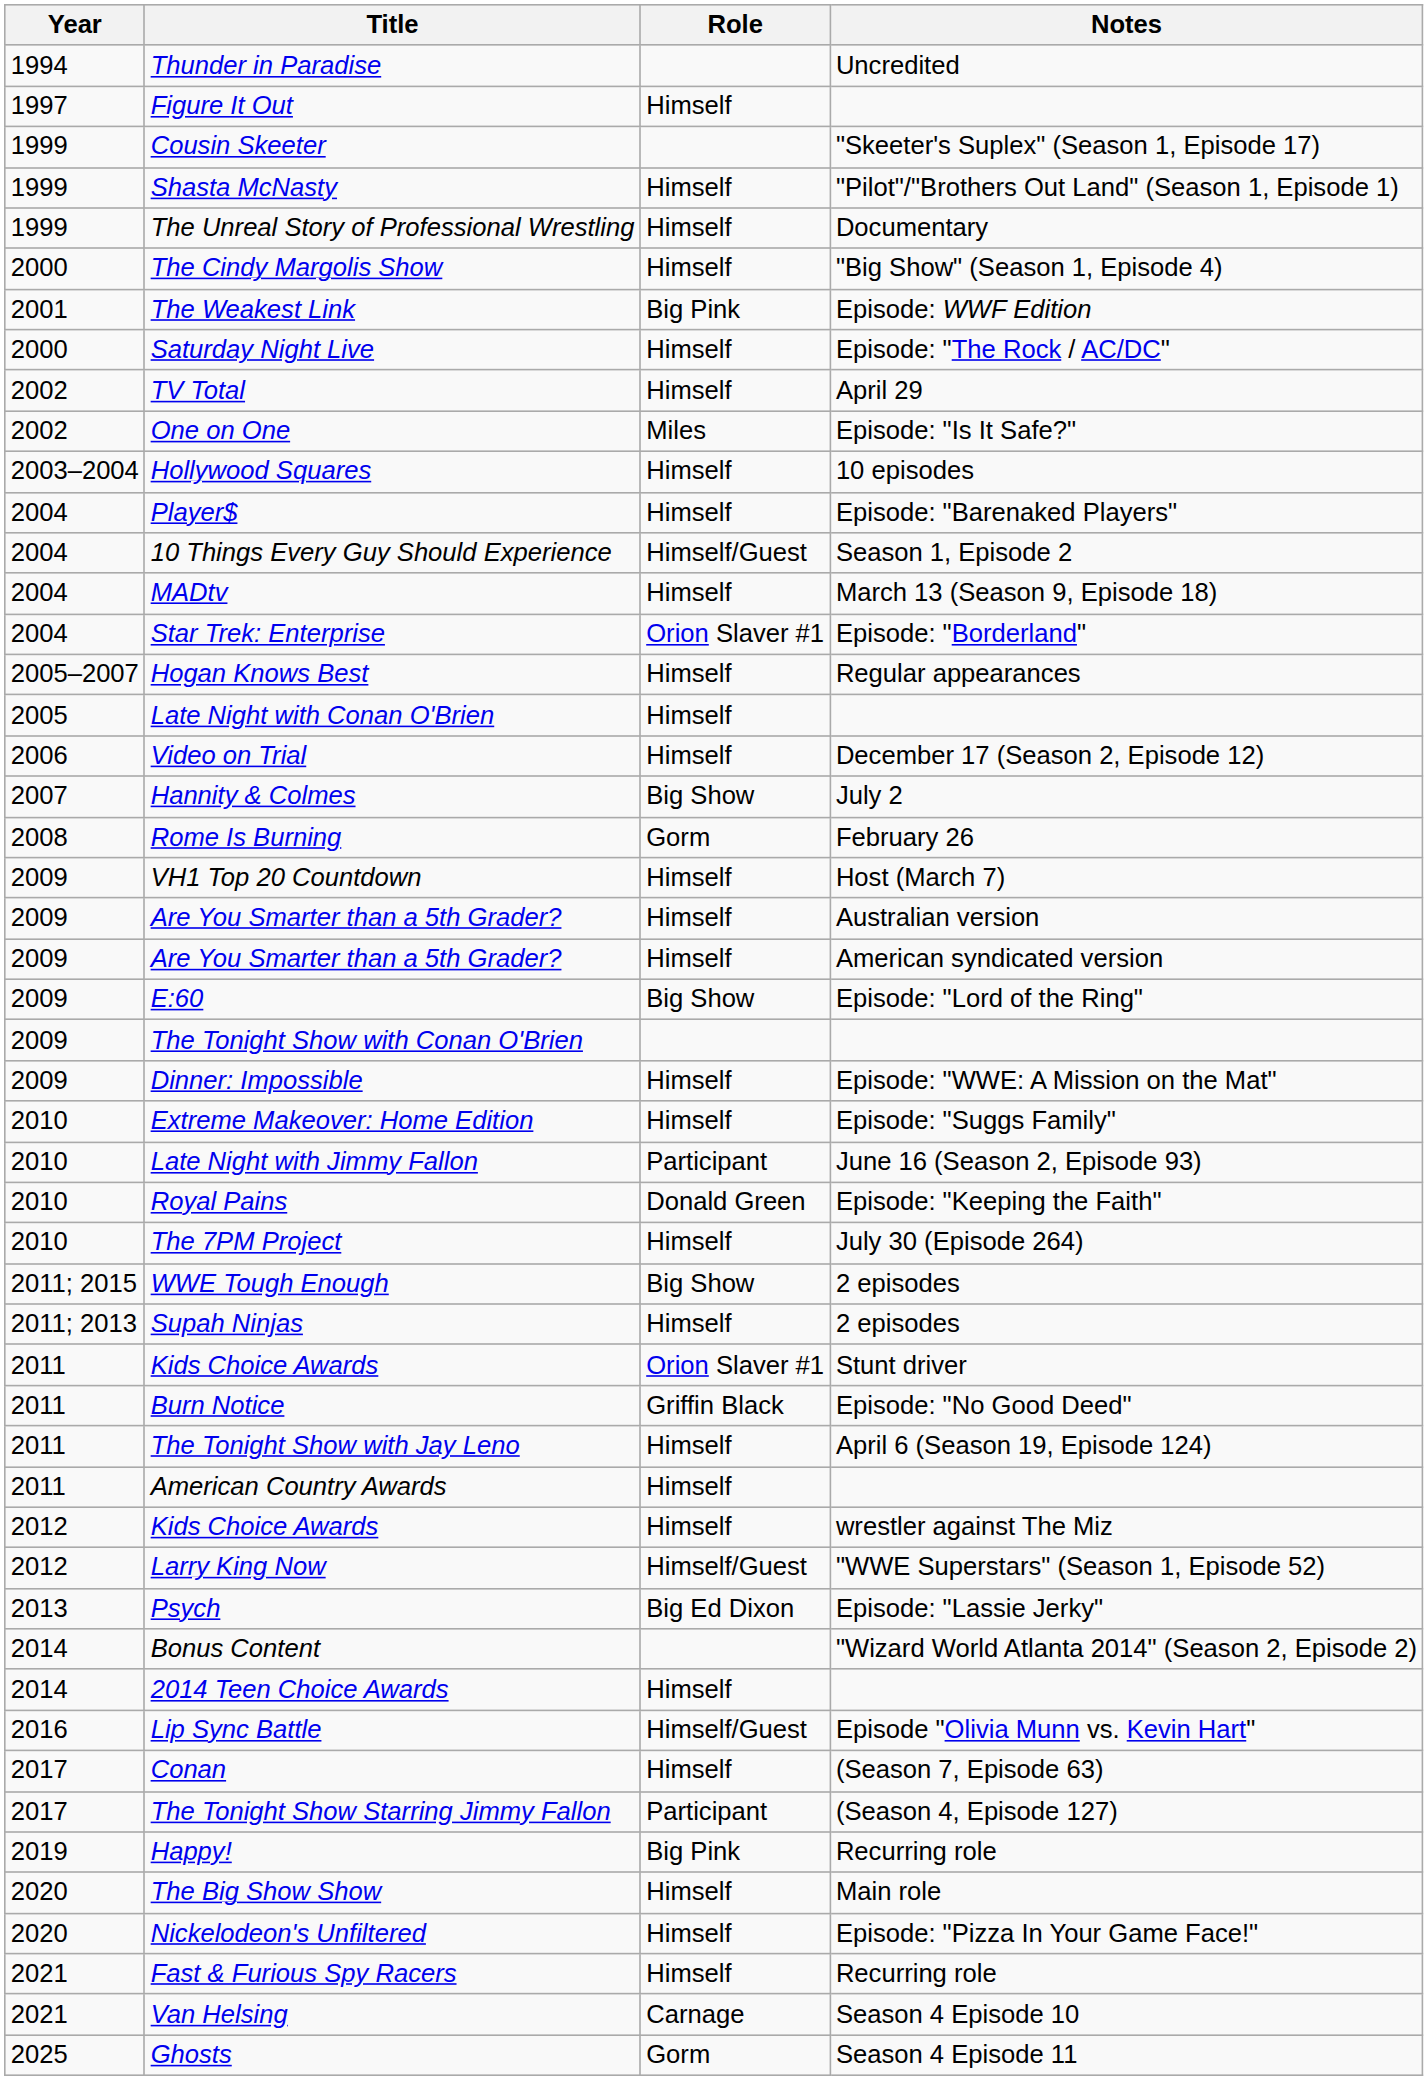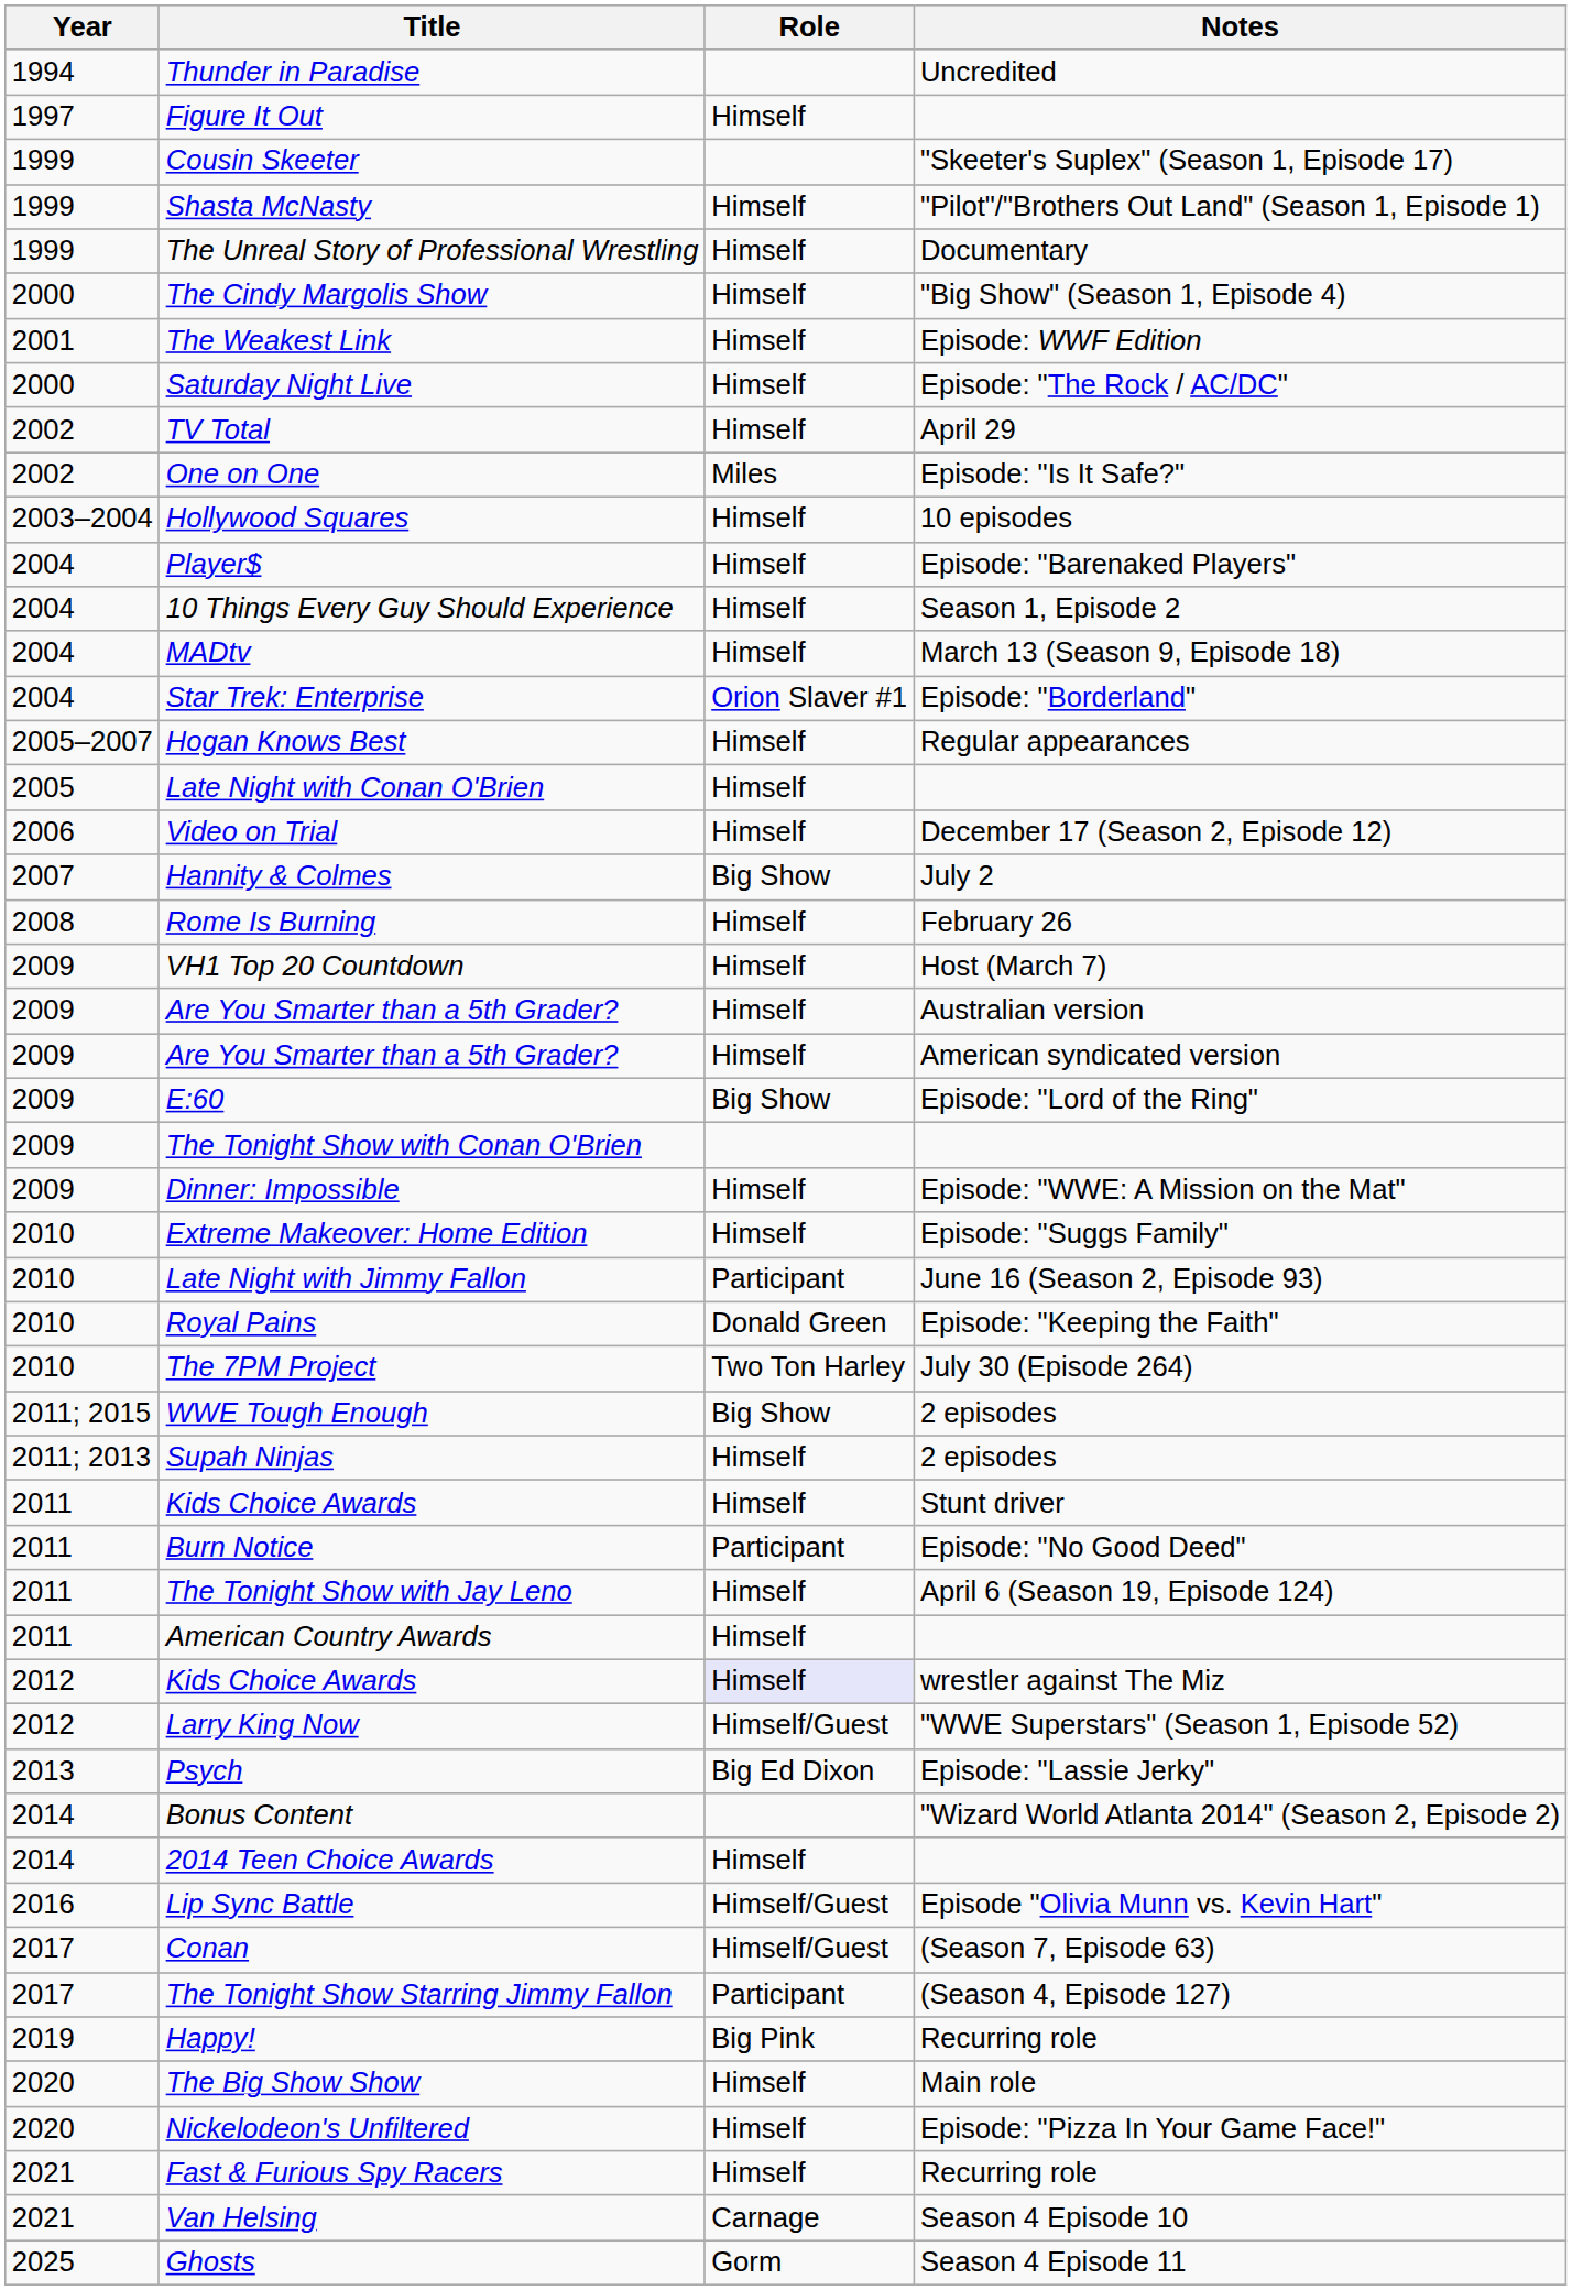 <table class = "wikitable sortable">
 <tr>
 <th>Year</th>
 <th>Title</th>
 <th>Role</th>
 <th>Notes</th>
 </tr>
 <tr>
 <td>1994</td>
 <td><em><a href='#'>Thunder in Paradise</a></em></td>
 <td></td>
 <td>Uncredited</td>
 </tr>
 <tr>
 <td>1997</td>
 <td><em><a href='#'>Figure It Out</a></em></td>
 <td>Himself</td>
 <td></td>
 </tr>
 <tr>
 <td>1999</td>
 <td><em><a href='#'>Cousin Skeeter</a></em></td>
 <td></td>
 <td>"Skeeter's Suplex" (Season 1, Episode 17)</td>
 </tr>
 <tr>
 <td>1999</td>
 <td><em><a href='#'>Shasta McNasty</a></em></td>
 <td>Himself</td>
 <td>"Pilot"/"Brothers Out Land" (Season 1, Episode 1)</td>
 </tr>
 <tr>
 <td>1999</td>
 <td><em>The Unreal Story of Professional Wrestling</em></td>
 <td>Himself</td>
 <td>Documentary</td>
 </tr>
 <tr>
 <td>2000</td>
 <td><em><a href='#'>The Cindy Margolis Show</a></em></td>
 <td>Himself</td>
 <td>"Big Show" (Season 1, Episode 4)</td>
 </tr>
 <tr>
 <td>2001</td>
 <td><em><a href='#'>The Weakest Link</a></em></td>
-<td>Big Pink</td>
+<td>Himself</td>
 <td>Episode: <em>WWF Edition</em></td>
 </tr>
 <tr>
 <td>2000</td>
 <td><em><a href='#'>Saturday Night Live</a></em></td>
 <td>Himself</td>
 <td>Episode: "<a href='#'>The Rock</a> / <a href='#'>AC/DC</a>"</td>
 </tr>
 <tr>
 <td>2002</td>
 <td><em><a href='#'>TV Total</a></em></td>
 <td>Himself</td>
 <td>April 29</td>
 </tr>
 <tr>
 <td>2002</td>
 <td><em><a href='#'>One on One</a></em></td>
 <td>Miles</td>
 <td>Episode: "Is It Safe?"</td>
 </tr>
 <tr>
 <td>2003–2004</td>
 <td><em><a href='#'>Hollywood Squares</a></em></td>
 <td>Himself</td>
 <td>10 episodes</td>
 </tr>
 <tr>
 <td>2004</td>
 <td><em><a href='#'>Player$</a></em></td>
 <td>Himself</td>
 <td>Episode: "Barenaked Players"</td>
 </tr>
 <tr>
 <td>2004</td>
 <td><em>10 Things Every Guy Should Experience</em></td>
-<td>Himself/Guest</td>
+<td>Himself</td>
 <td>Season 1, Episode 2</td>
 </tr>
 <tr>
 <td>2004</td>
 <td><em><a href='#'>MADtv</a></em></td>
 <td>Himself</td>
 <td>March 13 (Season 9, Episode 18)</td>
 </tr>
 <tr>
 <td>2004</td>
 <td><em><a href='#'>Star Trek: Enterprise</a></em></td>
 <td><a href='#'>Orion</a> Slaver #1</td>
 <td>Episode: "<a href='#'>Borderland</a>"</td>
 </tr>
 <tr>
 <td>2005–2007</td>
 <td><em><a href='#'>Hogan Knows Best</a></em></td>
 <td>Himself</td>
 <td>Regular appearances</td>
 </tr>
 <tr>
 <td>2005</td>
 <td><em><a href='#'>Late Night with Conan O'Brien</a></em></td>
 <td>Himself</td>
 <td></td>
 </tr>
 <tr>
 <td>2006</td>
 <td><em><a href='#'>Video on Trial</a></em></td>
 <td>Himself</td>
 <td>December 17 (Season 2, Episode 12)</td>
 </tr>
 <tr>
 <td>2007</td>
 <td><em><a href='#'>Hannity & Colmes</a></em></td>
 <td>Big Show</td>
 <td>July 2</td>
 </tr>
 <tr>
 <td>2008</td>
 <td><em><a href='#'>Rome Is Burning</a></em></td>
-<td>Gorm</td>
+<td>Himself</td>
 <td>February 26</td>
 </tr>
 <tr>
 <td>2009</td>
 <td><em>VH1 Top 20 Countdown</em></td>
 <td>Himself</td>
 <td>Host (March 7)</td>
 </tr>
 <tr>
 <td>2009</td>
 <td><em><a href='#'>Are You Smarter than a 5th Grader?</a></em></td>
 <td>Himself</td>
 <td>Australian version</td>
 </tr>
 <tr>
 <td>2009</td>
 <td><em><a href='#'>Are You Smarter than a 5th Grader?</a></em></td>
 <td>Himself</td>
 <td>American syndicated version</td>
 </tr>
 <tr>
 <td>2009</td>
 <td><em><a href='#'>E:60</a></em></td>
 <td>Big Show</td>
 <td>Episode: "Lord of the Ring"</td>
 </tr>
 <tr>
 <td>2009</td>
 <td><em><a href='#'>The Tonight Show with Conan O'Brien</a></em></td>
 <td></td>
 <td></td>
 </tr>
 <tr>
 <td>2009</td>
 <td><em><a href='#'>Dinner: Impossible</a></em></td>
 <td>Himself</td>
 <td>Episode: "WWE: A Mission on the Mat"</td>
 </tr>
 <tr>
 <td>2010</td>
 <td><em><a href='#'>Extreme Makeover: Home Edition</a></em></td>
 <td>Himself</td>
 <td>Episode: "Suggs Family"</td>
 </tr>
 <tr>
 <td>2010</td>
 <td><em><a href='#'>Late Night with Jimmy Fallon</a></em></td>
 <td>Participant</td>
 <td>June 16 (Season 2, Episode 93)</td>
 </tr>
 <tr>
 <td>2010</td>
 <td><em><a href='#'>Royal Pains</a></em></td>
 <td>Donald Green</td>
 <td>Episode: "Keeping the Faith"</td>
 </tr>
 <tr>
 <td>2010</td>
 <td><em><a href='#'>The 7PM Project</a></em></td>
-<td>Himself</td>
+<td>Two Ton Harley</td>
 <td>July 30 (Episode 264)</td>
 </tr>
 <tr>
 <td>2011; 2015</td>
 <td><em><a href='#'>WWE Tough Enough</a></em></td>
 <td>Big Show</td>
 <td>2 episodes</td>
 </tr>
 <tr>
 <td>2011; 2013</td>
 <td><em><a href='#'>Supah Ninjas</a></em></td>
 <td>Himself</td>
 <td>2 episodes</td>
 </tr>
 <tr>
 <td>2011</td>
 <td><em><a href='#'>Kids Choice Awards</a></em></td>
-<td><a href='#'>Orion</a> Slaver #1</td>
+<td>Himself</td>
 <td>Stunt driver</td>
 </tr>
 <tr>
 <td>2011</td>
 <td><em><a href='#'>Burn Notice</a></em></td>
-<td>Griffin Black</td>
+<td>Participant</td>
 <td>Episode: "No Good Deed"</td>
 </tr>
 <tr>
 <td>2011</td>
 <td><em><a href='#'>The Tonight Show with Jay Leno</a></em></td>
 <td>Himself</td>
 <td>April 6 (Season 19, Episode 124)</td>
 </tr>
 <tr>
 <td>2011</td>
 <td><em>American Country Awards</em></td>
 <td>Himself</td>
 <td></td>
 </tr>
 <tr>
 <td>2012</td>
 <td><em><a href='#'>Kids Choice Awards</a></em></td>
-<td>Himself</td>
+<td style="background: lavender;">Himself</td>
 <td>wrestler against The Miz</td>
 </tr>
 <tr>
 <td>2012</td>
 <td><em><a href='#'>Larry King Now</a></em></td>
 <td>Himself/Guest</td>
 <td>"WWE Superstars" (Season 1, Episode 52)</td>
 </tr>
 <tr>
 <td>2013</td>
 <td><em><a href='#'>Psych</a></em></td>
 <td>Big Ed Dixon</td>
 <td>Episode: "Lassie Jerky"</td>
 </tr>
 <tr>
 <td>2014</td>
 <td><em>Bonus Content</em></td>
 <td></td>
 <td>"Wizard World Atlanta 2014" (Season 2, Episode 2)</td>
 </tr>
 <tr>
 <td>2014</td>
 <td><em><a href='#'>2014 Teen Choice Awards</a></em></td>
 <td>Himself</td>
 <td></td>
 </tr>
 <tr>
 <td>2016</td>
 <td><em><a href='#'>Lip Sync Battle</a></em></td>
 <td>Himself/Guest</td>
 <td>Episode "<a href='#'>Olivia Munn</a> vs. <a href='#'>Kevin Hart</a>"</td>
 </tr>
 <tr>
 <td>2017</td>
 <td><em><a href='#'>Conan</a></em></td>
-<td>Himself</td>
+<td>Himself/Guest</td>
 <td>(Season 7, Episode 63)</td>
 </tr>
 <tr>
 <td>2017</td>
 <td><em><a href='#'>The Tonight Show Starring Jimmy Fallon</a></em></td>
 <td>Participant</td>
 <td>(Season 4, Episode 127)</td>
 </tr>
 <tr>
 <td>2019</td>
 <td><em><a href='#'>Happy!</a></em></td>
 <td>Big Pink</td>
 <td>Recurring role</td>
 </tr>
 <tr>
 <td>2020</td>
 <td><em><a href='#'>The Big Show Show</a></em></td>
 <td>Himself</td>
 <td>Main role</td>
 </tr>
 <tr>
 <td>2020</td>
 <td><em><a href='#'>Nickelodeon's Unfiltered</a></em></td>
 <td>Himself</td>
 <td>Episode: "Pizza In Your Game Face!"</td>
 </tr>
 <tr>
 <td>2021</td>
 <td><em><a href='#'>Fast & Furious Spy Racers</a></em></td>
 <td>Himself</td>
 <td>Recurring role</td>
 </tr>
 <tr>
 <td>2021</td>
 <td><em><a href='#'>Van Helsing</a></em></td>
 <td>Carnage</td>
 <td>Season 4 Episode 10</td>
 </tr>
 <tr>
 <td>2025</td>
 <td><em><a href='#'>Ghosts</a></em></td>
 <td>Gorm</td>
 <td>Season 4 Episode 11</td>
 </tr>
 </table>
